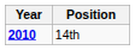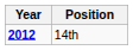 <table class="wikitable" style="width: 10em;">
 <tr>
 <th>Year</th>
 <th>Position</th>
 </tr>
 <tr>
-<td><strong><a href='#'>2010</a></strong></td>
+<td><strong><a href='#'>2012</a></strong></td>
 <td>14th</td>
 </tr>
 </table>
